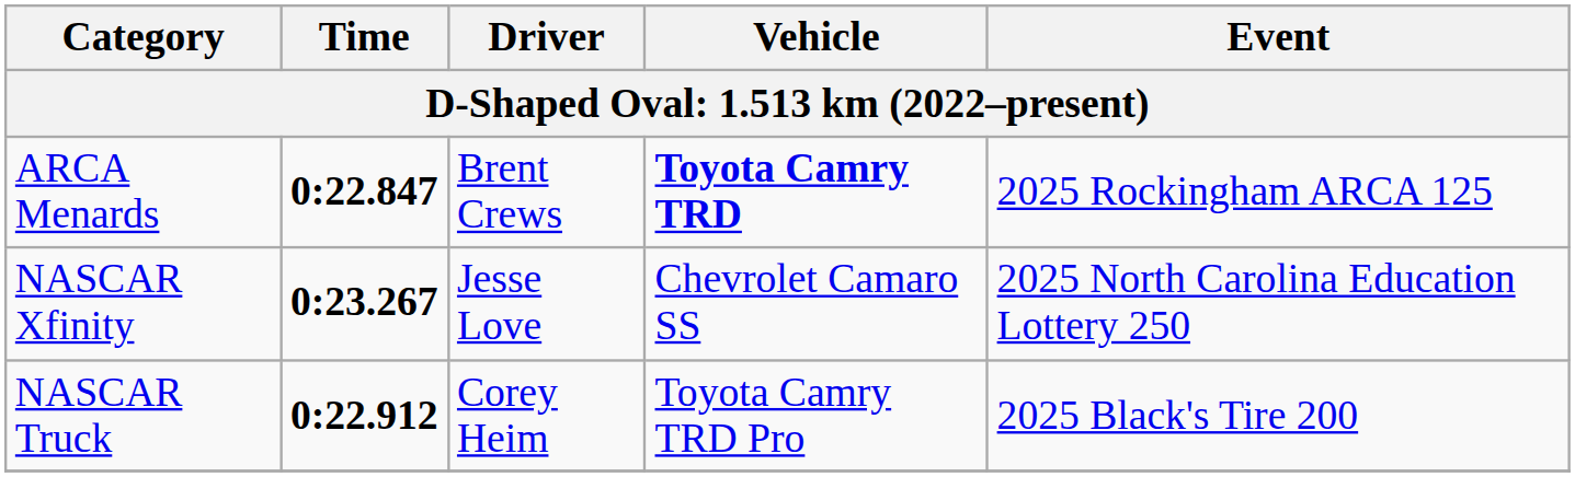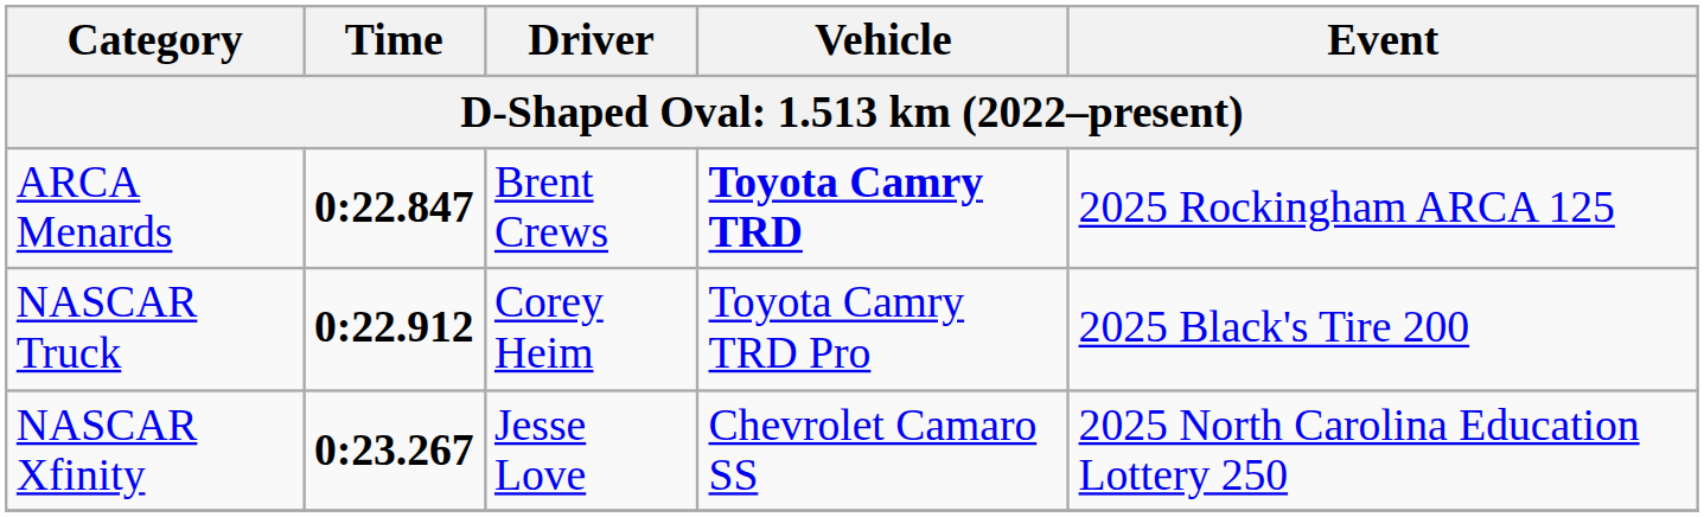 <table class="wikitable">
 <tr>
 <th>Category</th>
 <th>Time</th>
 <th>Driver</th>
 <th>Vehicle</th>
 <th>Event</th>
 </tr>
 <tr>
 <th colspan="5">D-Shaped Oval: 1.513 km (2022–present)</th>
 </tr>
 <tr>
 <td><a href='#'>ARCA Menards</a></td>
 <td><strong>0:22.847</strong></td>
 <td><a href='#'>Brent Crews</a></td>
 <td><strong><a href='#'>Toyota Camry TRD</a></strong></td>
 <td><a href='#'>2025 Rockingham ARCA 125</a></td>
 </tr>
 <tr>
+<td><a href='#'>NASCAR Truck</a></td>
+<td><strong>0:22.912</strong></td>
+<td><a href='#'>Corey Heim</a></td>
+<td><a href='#'>Toyota Camry TRD Pro</a></td>
+<td><a href='#'>2025 Black's Tire 200</a></td>
+</tr>
+<tr>
 <td><a href='#'>NASCAR Xfinity</a></td>
 <td><strong>0:23.267</strong></td>
 <td><a href='#'>Jesse Love</a></td>
 <td><a href='#'>Chevrolet Camaro SS</a></td>
 <td><a href='#'>2025 North Carolina Education Lottery 250</a></td>
 </tr>
 <tr>
-<td><a href='#'>NASCAR Truck</a></td>
-<td><strong>0:22.912</strong></td>
-<td><a href='#'>Corey Heim</a></td>
-<td><a href='#'>Toyota Camry TRD Pro</a></td>
-<td><a href='#'>2025 Black's Tire 200</a></td>
-</tr>
-<tr>
 </tr>
 </table>
